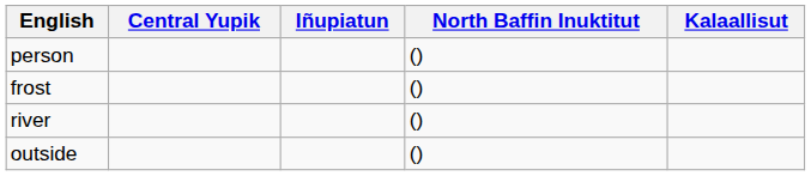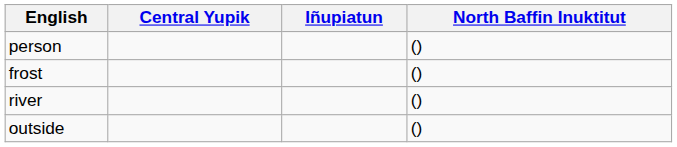 <table class="wikitable"  style="margin:1em auto;" width="70%">
 <tr>
 <th>English</th>
 <th><a href='#'>Central Yupik</a></th>
 <th><a href='#'>Iñupiatun</a></th>
 <th><a href='#'>North Baffin Inuktitut</a></th>
-<th><a href='#'>Kalaallisut</a></th>
 </tr>
 <tr>
 <td>person</td>
 <td></td>
 <td> </td>
 <td> ()</td>
-<td></td>
 </tr>
 <tr>
 <td>frost</td>
 <td></td>
 <td></td>
 <td> ()</td>
-<td></td>
 </tr>
 <tr>
 <td>river</td>
 <td></td>
 <td></td>
 <td> ()</td>
-<td></td>
 </tr>
 <tr>
 <td>outside</td>
 <td></td>
 <td> </td>
 <td> ()</td>
-<td></td>
 </tr>
 </table>
